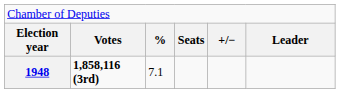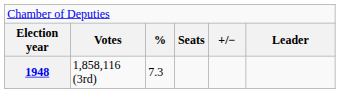 <table class=wikitable style="width:50%; border:1px #AAAAFF solid">
 <tr>
 <td colspan=6><a href='#'>Chamber of Deputies</a></td>
 </tr>
 <tr>
 <th width=13%>Election year</th>
 <th width=16%>Votes</th>
 <th width=6%>%</th>
 <th width=1%>Seats</th>
 <th width=8%>+/−</th>
 <th width=19%>Leader</th>
 </tr>
 <tr>
 <th><a href='#'>1948</a></th>
-<td><strong>1,858,116 (3rd)</strong></td>
-<td>7.1</td>
+<td>1,858,116 (3rd)</td>
+<td>7.3</td>
 <td></td>
 <td></td>
 <td></td>
 </tr>
 </table>
